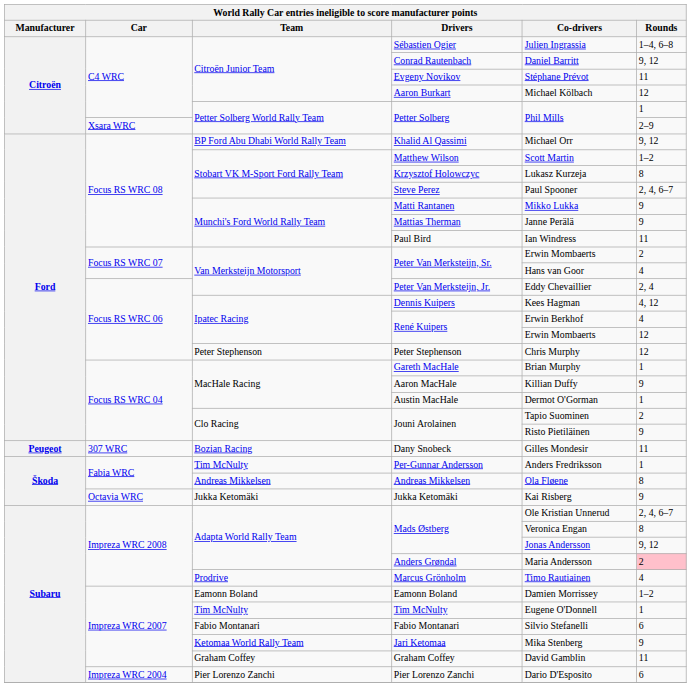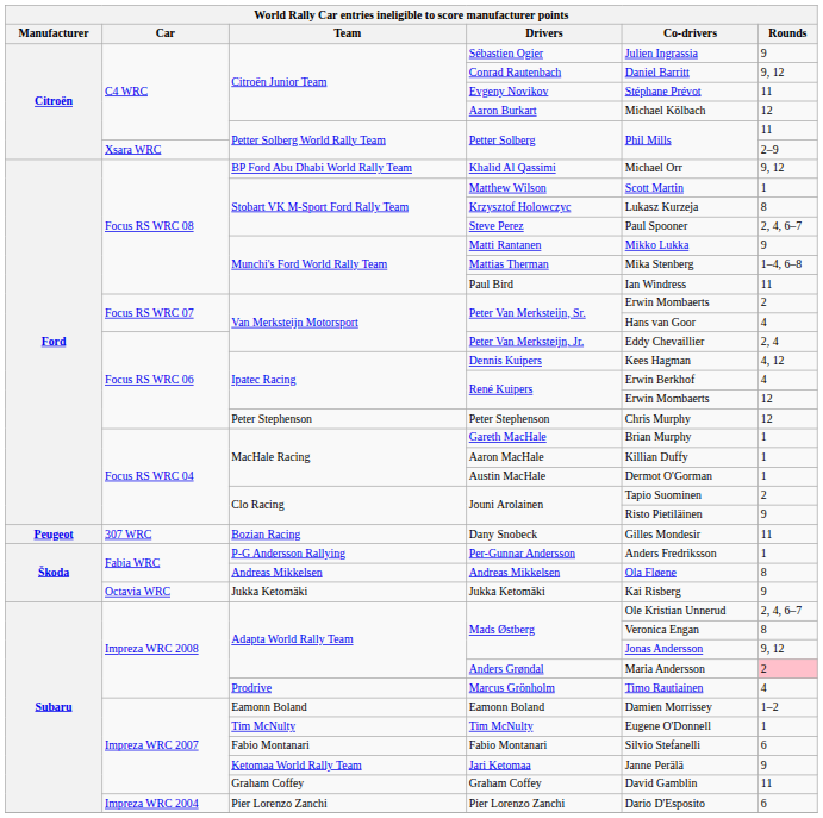 <table class="wikitable" width=75% style="font-size: 85%; max-width: 950px">
 <tr>
 <th colspan=7>World Rally Car entries ineligible to score manufacturer points</th>
 </tr>
 <tr>
 <th>Manufacturer</th>
 <th>Car</th>
 <th>Team</th>
 <th>Drivers</th>
 <th>Co-drivers</th>
 <th>Rounds</th>
 </tr>
 <tr>
 <th rowspan=6><a href='#'>Citroën</a></th>
 <td rowspan=5><a href='#'>C4 WRC</a></td>
 <td rowspan=4> <a href='#'>Citroën Junior Team</a></td>
 <td> <a href='#'>Sébastien Ogier</a></td>
 <td nowrap> <a href='#'>Julien Ingrassia</a></td>
-<td>1–4, 6–8</td>
+<td>9</td>
 </tr>
 <tr>
 <td nowrap> <a href='#'>Conrad Rautenbach</a></td>
 <td> <a href='#'>Daniel Barritt</a></td>
 <td>9, 12</td>
 </tr>
 <tr>
 <td> <a href='#'>Evgeny Novikov</a></td>
 <td nowrap> <a href='#'>Stéphane Prévot</a></td>
 <td>11</td>
 </tr>
 <tr>
 <td> <a href='#'>Aaron Burkart</a></td>
 <td> Michael Kölbach</td>
 <td>12</td>
 </tr>
 <tr>
 <td rowspan=2 nowrap> <a href='#'>Petter Solberg World Rally Team</a></td>
 <td rowspan=2> <a href='#'>Petter Solberg</a></td>
 <td rowspan=2> <a href='#'>Phil Mills</a></td>
-<td>1</td>
+<td>11</td>
 </tr>
 <tr>
 <td nowrap><a href='#'>Xsara WRC</a></td>
 <td>2–9</td>
 </tr>
 <tr>
 <th rowspan=19><a href='#'>Ford</a></th>
 <td rowspan=7><a href='#'>Focus RS WRC 08</a></td>
 <td nowrap> <a href='#'>BP Ford Abu Dhabi World Rally Team</a></td>
 <td> <a href='#'>Khalid Al Qassimi</a></td>
 <td> Michael Orr</td>
 <td>9, 12</td>
 </tr>
 <tr>
 <td rowspan=3> <a href='#'>Stobart VK M-Sport Ford Rally Team</a></td>
 <td> <a href='#'>Matthew Wilson</a></td>
 <td> <a href='#'>Scott Martin</a></td>
-<td>1–2</td>
+<td>1</td>
 </tr>
 <tr>
 <td> <a href='#'>Krzysztof Holowczyc</a></td>
 <td> Lukasz Kurzeja</td>
 <td>8</td>
 </tr>
 <tr>
 <td> <a href='#'>Steve Perez</a></td>
 <td> Paul Spooner</td>
 <td>2, 4, 6–7</td>
 </tr>
 <tr>
 <td rowspan=3> <a href='#'>Munchi's Ford World Rally Team</a></td>
 <td> <a href='#'>Matti Rantanen</a></td>
 <td> <a href='#'>Mikko Lukka</a></td>
 <td>9</td>
 </tr>
 <tr>
 <td> <a href='#'>Mattias Therman</a></td>
-<td> Janne Perälä</td>
-<td>9</td>
+<td> Mika Stenberg</td>
+<td>1–4, 6–8</td>
 </tr>
 <tr>
 <td> Paul Bird</td>
 <td> Ian Windress</td>
 <td>11</td>
 </tr>
 <tr>
 <td rowspan=2><a href='#'>Focus RS WRC 07</a></td>
 <td rowspan=3> <a href='#'>Van Merksteijn Motorsport</a></td>
 <td rowspan=2 nowrap> <a href='#'>Peter Van Merksteijn, Sr.</a></td>
 <td> Erwin Mombaerts</td>
 <td>2</td>
 </tr>
 <tr>
 <td> Hans van Goor</td>
 <td>4</td>
 </tr>
 <tr>
 <td rowspan=5><a href='#'>Focus RS WRC 06</a></td>
 <td nowrap> <a href='#'>Peter Van Merksteijn, Jr.</a></td>
 <td> Eddy Chevaillier</td>
 <td>2, 4</td>
 </tr>
 <tr>
 <td rowspan=3> <a href='#'>Ipatec Racing</a></td>
 <td> <a href='#'>Dennis Kuipers</a></td>
 <td> Kees Hagman</td>
 <td>4, 12</td>
 </tr>
 <tr>
 <td rowspan=2> <a href='#'>René Kuipers</a></td>
 <td> Erwin Berkhof</td>
 <td>4</td>
 </tr>
 <tr>
 <td> Erwin Mombaerts</td>
 <td>12</td>
 </tr>
 <tr>
 <td> Peter Stephenson</td>
 <td> Peter Stephenson</td>
 <td> Chris Murphy</td>
 <td>12</td>
 </tr>
 <tr>
 <td rowspan=5><a href='#'>Focus RS WRC 04</a></td>
 <td rowspan=3> MacHale Racing</td>
 <td> <a href='#'>Gareth MacHale</a></td>
 <td> Brian Murphy</td>
 <td>1</td>
 </tr>
 <tr>
 <td> Aaron MacHale</td>
 <td> Killian Duffy</td>
-<td>9</td>
+<td>1</td>
 </tr>
 <tr>
 <td> Austin MacHale</td>
 <td> Dermot O'Gorman</td>
 <td>1</td>
 </tr>
 <tr>
 <td rowspan=2> Clo Racing</td>
 <td rowspan=2> Jouni Arolainen</td>
 <td> Tapio Suominen</td>
 <td>2</td>
 </tr>
 <tr>
 <td> Risto Pietiläinen</td>
 <td>9</td>
 </tr>
 <tr>
 <th><a href='#'>Peugeot</a></th>
 <td><a href='#'>307 WRC</a></td>
 <td> <a href='#'>Bozian Racing</a></td>
 <td> Dany Snobeck</td>
 <td> Gilles Mondesir</td>
 <td>11</td>
 </tr>
 <tr>
 <th rowspan=3><a href='#'>Škoda</a></th>
 <td rowspan=2><a href='#'>Fabia WRC</a></td>
-<td> <a href='#'>Tim McNulty</a></td>
+<td> <a href='#'>P-G Andersson Rallying</a></td>
 <td> <a href='#'>Per-Gunnar Andersson</a></td>
 <td> Anders Fredriksson</td>
 <td>1</td>
 </tr>
 <tr>
 <td> <a href='#'>Andreas Mikkelsen</a></td>
 <td> <a href='#'>Andreas Mikkelsen</a></td>
 <td> <a href='#'>Ola Fløene</a></td>
 <td>8</td>
 </tr>
 <tr>
 <td><a href='#'>Octavia WRC</a></td>
 <td> Jukka Ketomäki</td>
 <td> Jukka Ketomäki</td>
 <td> Kai Risberg</td>
 <td>9</td>
 </tr>
 <tr>
 <th rowspan=11><a href='#'>Subaru</a></th>
 <td rowspan=5 nowrap><a href='#'>Impreza WRC 2008</a></td>
 <td rowspan=4> <a href='#'>Adapta World Rally Team</a></td>
 <td rowspan=3> <a href='#'>Mads Østberg</a></td>
 <td nowrap> Ole Kristian Unnerud</td>
 <td>2, 4, 6–7</td>
 </tr>
 <tr>
 <td> Veronica Engan</td>
 <td>8</td>
 </tr>
 <tr>
 <td> <a href='#'>Jonas Andersson</a></td>
 <td>9, 12</td>
 </tr>
 <tr>
 <td> <a href='#'>Anders Grøndal</a></td>
 <td> Maria Andersson</td>
 <td style="background: pink;">2</td>
 </tr>
 <tr>
 <td> <a href='#'>Prodrive</a></td>
 <td> <a href='#'>Marcus Grönholm</a></td>
 <td> <a href='#'>Timo Rautiainen</a></td>
 <td>4</td>
 </tr>
 <tr>
 <td rowspan=5><a href='#'>Impreza WRC 2007</a></td>
 <td> Eamonn Boland</td>
 <td> Eamonn Boland</td>
 <td> Damien Morrissey</td>
 <td>1–2</td>
 </tr>
 <tr>
 <td> <a href='#'>Tim McNulty</a></td>
 <td> <a href='#'>Tim McNulty</a></td>
 <td> Eugene O'Donnell</td>
 <td>1</td>
 </tr>
 <tr>
 <td> Fabio Montanari</td>
 <td> Fabio Montanari</td>
 <td> Silvio Stefanelli</td>
 <td>6</td>
 </tr>
 <tr>
 <td> <a href='#'>Ketomaa World Rally Team</a></td>
 <td> <a href='#'>Jari Ketomaa</a></td>
-<td> Mika Stenberg</td>
+<td> Janne Perälä</td>
 <td>9</td>
 </tr>
 <tr>
 <td> Graham Coffey</td>
 <td> Graham Coffey</td>
 <td> David Gamblin</td>
 <td>11</td>
 </tr>
 <tr>
 <td><a href='#'>Impreza WRC 2004</a></td>
 <td> Pier Lorenzo Zanchi</td>
 <td> Pier Lorenzo Zanchi</td>
 <td> Dario D'Esposito</td>
 <td>6</td>
 </tr>
 <tr>
 </tr>
 </table>
